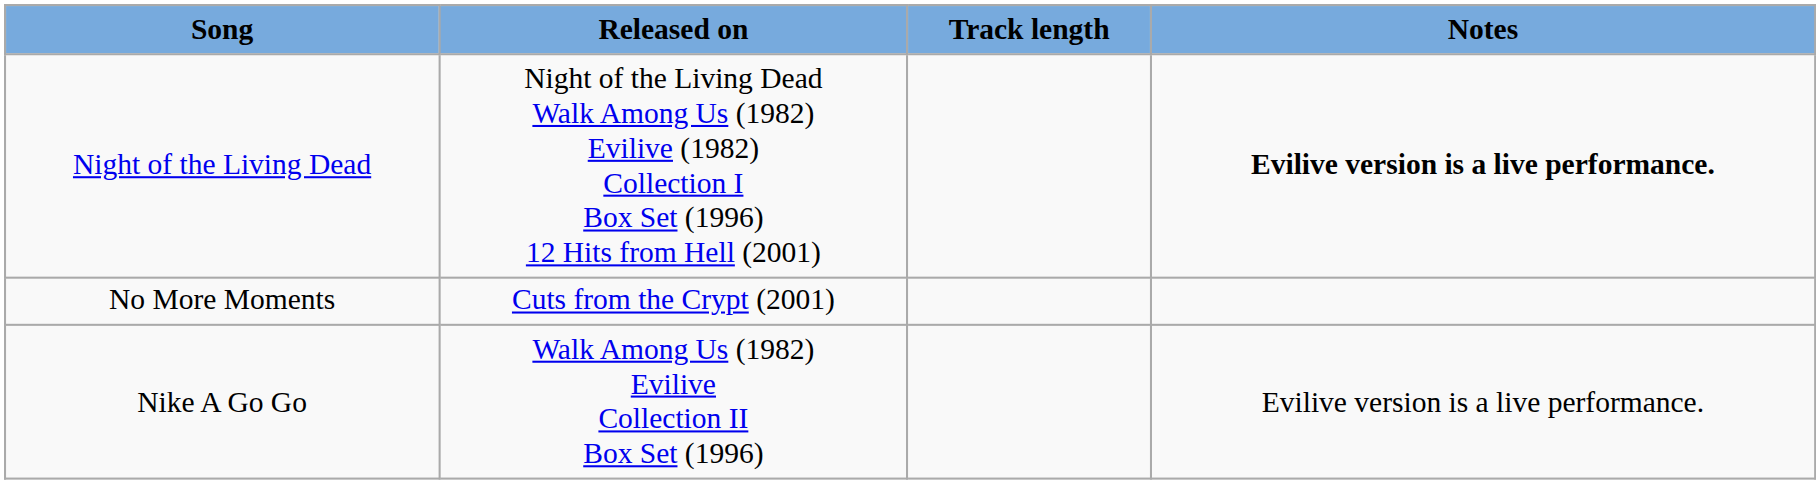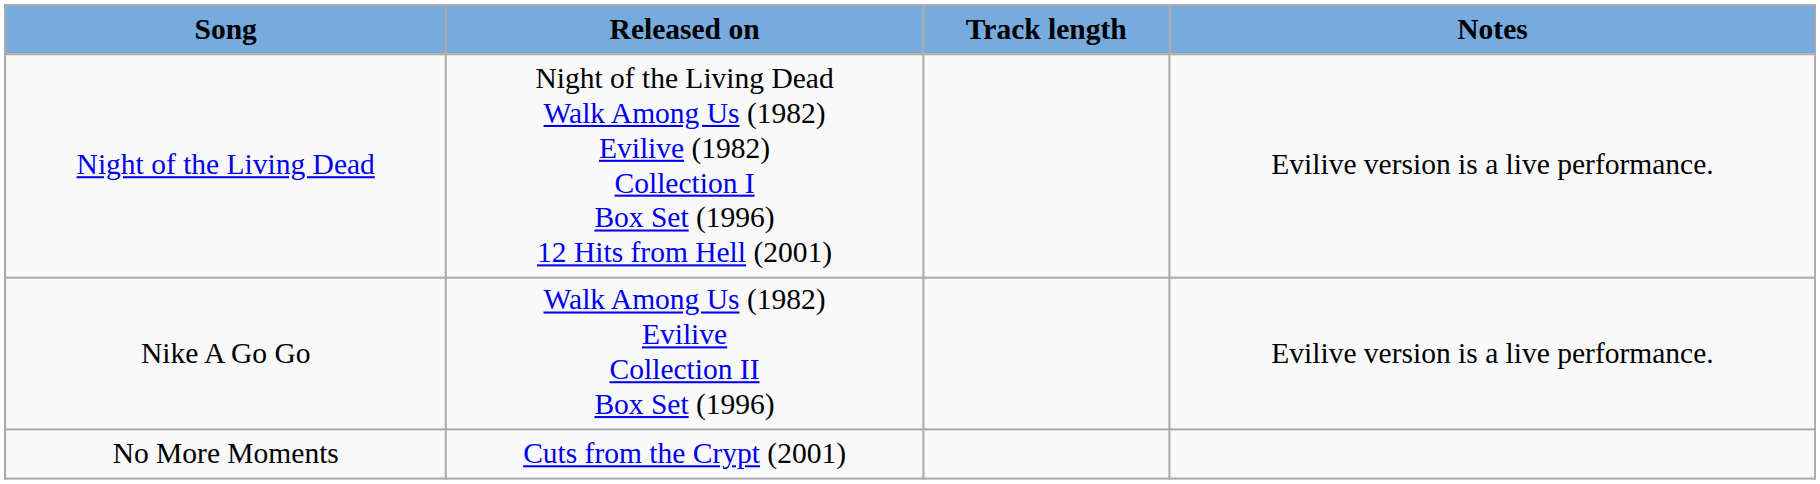 <table class="wikitable" style="margin:0.5em auto; clear:both; font-size:.9em; text-align:center; width:100%">
 <tr>
 <th style="background: #7ad;">Song</th>
 <th style="background: #7ad;">Released on</th>
 <th style="background: #7ad;">Track length</th>
 <th style="background: #7ad;">Notes</th>
 </tr>
 <tr>
 <td><a href='#'>Night of the Living Dead</a></td>
 <td>Night of the Living Dead<br><a href='#'>Walk Among Us</a> (1982)<br><a href='#'>Evilive</a> (1982)<br><a href='#'>Collection I</a><br><a href='#'>Box Set</a> (1996)<br><a href='#'>12 Hits from Hell</a> (2001)</td>
 <td></td>
-<td><strong>Evilive version is a live performance.</strong></td>
+<td>Evilive version is a live performance.</td>
+</tr>
+<tr>
+<td>Nike A Go Go</td>
+<td><a href='#'>Walk Among Us</a> (1982)<br><a href='#'>Evilive</a><br><a href='#'>Collection II</a><br><a href='#'>Box Set</a> (1996)</td>
+<td></td>
+<td>Evilive version is a live performance.</td>
 </tr>
 <tr>
 <td>No More Moments</td>
 <td><a href='#'>Cuts from the Crypt</a> (2001)</td>
 <td></td>
 <td></td>
 </tr>
-<tr>
-<td>Nike A Go Go</td>
-<td><a href='#'>Walk Among Us</a> (1982)<br><a href='#'>Evilive</a><br><a href='#'>Collection II</a><br><a href='#'>Box Set</a> (1996)</td>
-<td></td>
-<td>Evilive version is a live performance.</td>
-</tr>
 </table>
